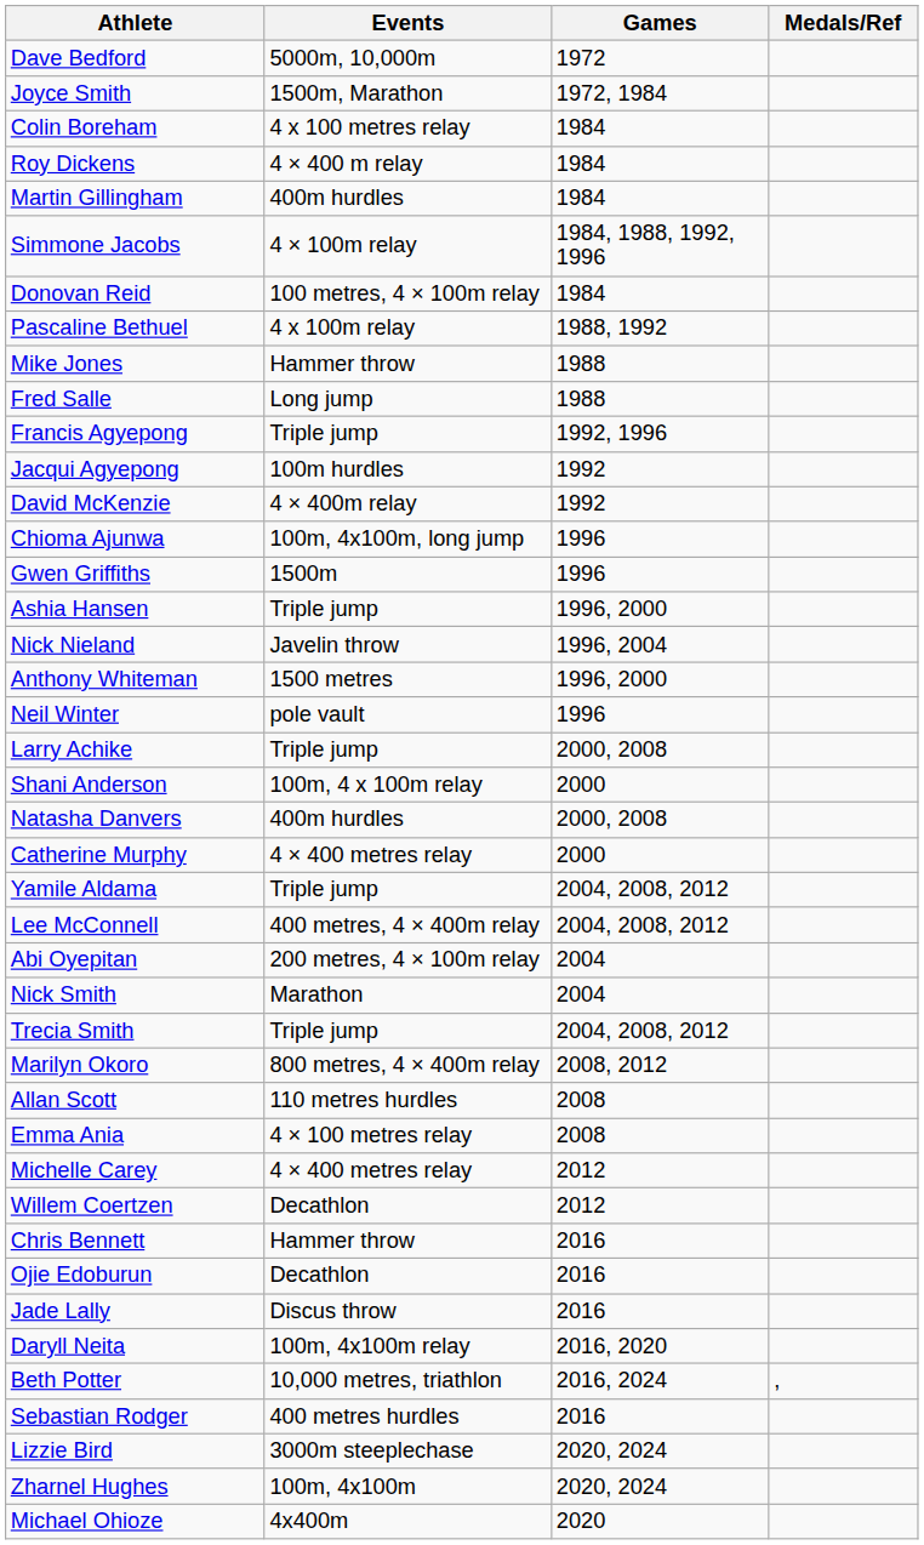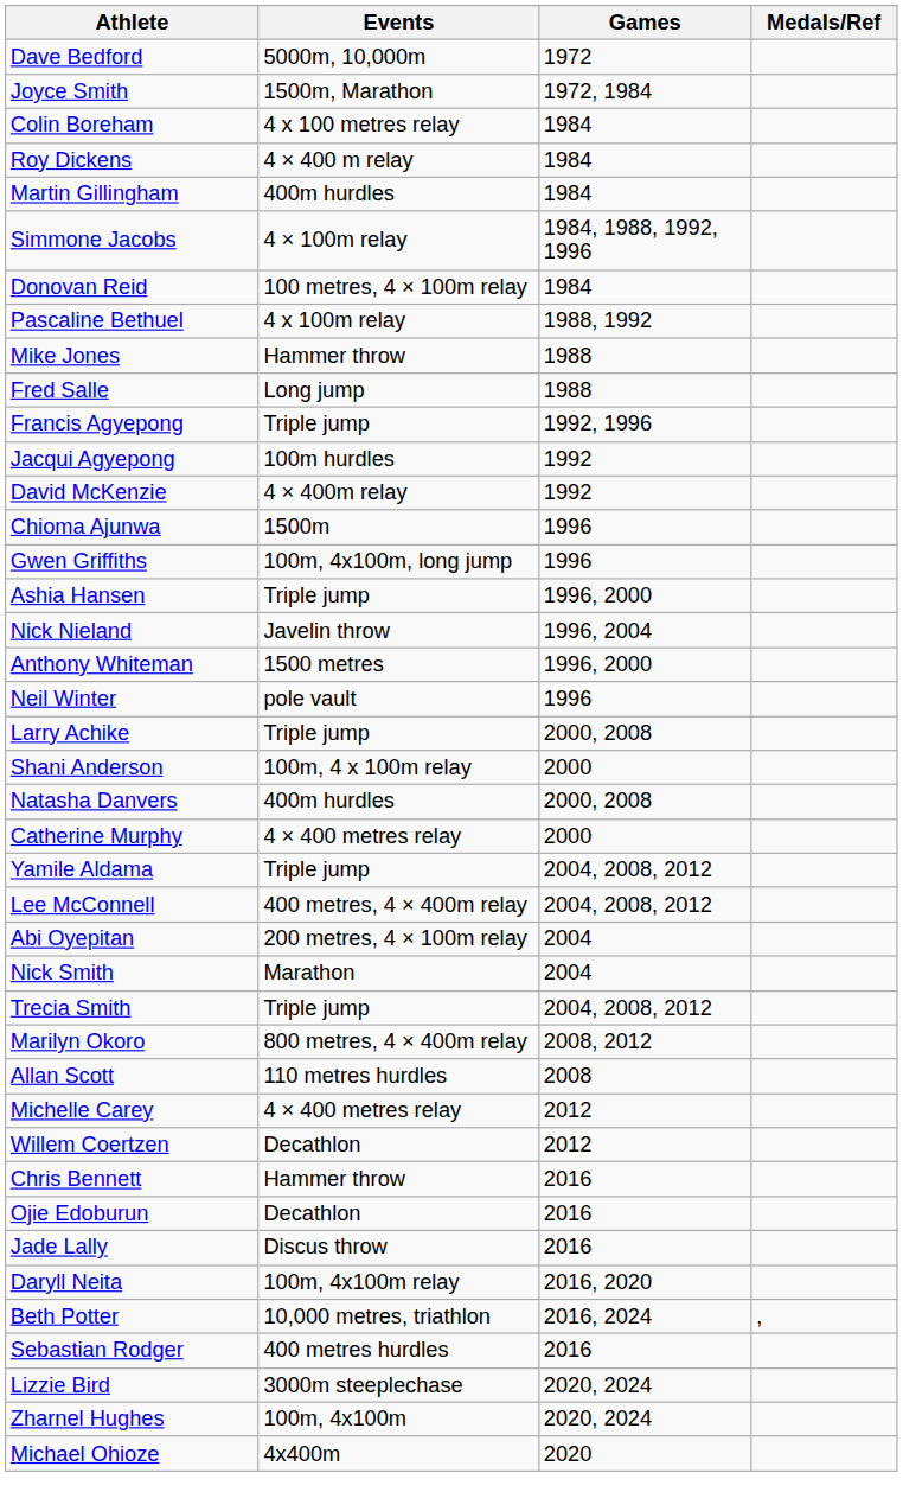 <table class="wikitable">
 <tr>
 <th width=180>Athlete</th>
 <th width=200>Events</th>
 <th width=150>Games</th>
 <th width=100>Medals/Ref</th>
 </tr>
 <tr>
 <td><a href='#'>Dave Bedford</a></td>
 <td>5000m, 10,000m</td>
 <td>1972</td>
 <td></td>
 </tr>
 <tr>
 <td><a href='#'>Joyce Smith</a></td>
 <td>1500m, Marathon</td>
 <td>1972, 1984</td>
 <td></td>
 </tr>
 <tr>
 <td><a href='#'>Colin Boreham</a></td>
 <td>4 x 100 metres relay</td>
 <td>1984</td>
 <td></td>
 </tr>
 <tr>
 <td><a href='#'>Roy Dickens</a></td>
 <td>4 × 400 m relay</td>
 <td>1984</td>
 <td></td>
 </tr>
 <tr>
 <td><a href='#'>Martin Gillingham</a></td>
 <td>400m hurdles</td>
 <td>1984</td>
 <td></td>
 </tr>
 <tr>
 <td><a href='#'>Simmone Jacobs</a></td>
 <td>4 × 100m relay</td>
 <td>1984, 1988, 1992, 1996</td>
 <td></td>
 </tr>
 <tr>
 <td><a href='#'>Donovan Reid</a></td>
 <td>100 metres, 4 × 100m relay</td>
 <td>1984</td>
 <td></td>
 </tr>
 <tr>
 <td> <a href='#'>Pascaline Bethuel</a></td>
 <td>4 x 100m relay</td>
 <td>1988, 1992</td>
 <td></td>
 </tr>
 <tr>
 <td><a href='#'>Mike Jones</a></td>
 <td>Hammer throw</td>
 <td>1988</td>
 <td></td>
 </tr>
 <tr>
 <td> <a href='#'>Fred Salle</a></td>
 <td>Long jump</td>
 <td>1988</td>
 <td></td>
 </tr>
 <tr>
 <td><a href='#'>Francis Agyepong</a></td>
 <td>Triple jump</td>
 <td>1992, 1996</td>
 <td></td>
 </tr>
 <tr>
 <td><a href='#'>Jacqui Agyepong</a></td>
 <td>100m hurdles</td>
 <td>1992</td>
 <td></td>
 </tr>
 <tr>
 <td><a href='#'>David McKenzie</a></td>
 <td>4 × 400m relay</td>
 <td>1992</td>
 <td></td>
 </tr>
 <tr>
 <td> <a href='#'>Chioma Ajunwa</a></td>
-<td>100m, 4x100m, long jump</td>
+<td>1500m</td>
 <td>1996</td>
 <td></td>
 </tr>
 <tr>
 <td> <a href='#'>Gwen Griffiths</a></td>
-<td>1500m</td>
+<td>100m, 4x100m, long jump</td>
 <td>1996</td>
 <td></td>
 </tr>
 <tr>
 <td><a href='#'>Ashia Hansen</a></td>
 <td>Triple jump</td>
 <td>1996, 2000</td>
 <td></td>
 </tr>
 <tr>
 <td><a href='#'>Nick Nieland</a></td>
 <td>Javelin throw</td>
 <td>1996, 2004</td>
 <td></td>
 </tr>
 <tr>
 <td><a href='#'>Anthony Whiteman</a></td>
 <td>1500 metres</td>
 <td>1996, 2000</td>
 <td></td>
 </tr>
 <tr>
 <td> <a href='#'>Neil Winter</a></td>
 <td>pole vault</td>
 <td>1996</td>
 <td></td>
 </tr>
 <tr>
 <td><a href='#'>Larry Achike</a></td>
 <td>Triple jump</td>
 <td>2000, 2008</td>
 <td></td>
 </tr>
 <tr>
 <td><a href='#'>Shani Anderson</a></td>
 <td>100m, 4 x 100m relay</td>
 <td>2000</td>
 <td></td>
 </tr>
 <tr>
 <td><a href='#'>Natasha Danvers</a></td>
 <td>400m hurdles</td>
 <td>2000, 2008</td>
 <td></td>
 </tr>
 <tr>
 <td><a href='#'>Catherine Murphy</a></td>
 <td>4 × 400 metres relay</td>
 <td>2000</td>
 <td></td>
 </tr>
 <tr>
 <td> <a href='#'>Yamile Aldama</a></td>
 <td>Triple jump</td>
 <td>2004, 2008, 2012</td>
 <td></td>
 </tr>
 <tr>
 <td> <a href='#'>Lee McConnell</a></td>
 <td>400 metres, 4 × 400m relay</td>
 <td>2004, 2008, 2012</td>
 <td></td>
 </tr>
 <tr>
 <td><a href='#'>Abi Oyepitan</a></td>
 <td>200 metres, 4 × 100m relay</td>
 <td>2004</td>
 <td></td>
 </tr>
 <tr>
 <td><a href='#'>Nick Smith</a></td>
 <td>Marathon</td>
 <td>2004</td>
 <td></td>
 </tr>
 <tr>
 <td> <a href='#'>Trecia Smith</a></td>
 <td>Triple jump</td>
 <td>2004, 2008, 2012</td>
 <td></td>
 </tr>
 <tr>
 <td><a href='#'>Marilyn Okoro</a></td>
 <td>800 metres, 4 × 400m relay</td>
 <td>2008, 2012</td>
 <td></td>
 </tr>
 <tr>
 <td> <a href='#'>Allan Scott</a></td>
 <td>110 metres hurdles</td>
 <td>2008</td>
 <td></td>
 </tr>
 <tr>
-<td><a href='#'>Emma Ania</a></td>
-<td>4 × 100 metres relay</td>
-<td>2008</td>
-<td></td>
-</tr>
-<tr>
 <td> <a href='#'>Michelle Carey</a></td>
 <td>4 × 400 metres relay</td>
 <td>2012</td>
 <td></td>
 </tr>
 <tr>
 <td> <a href='#'>Willem Coertzen</a></td>
 <td>Decathlon</td>
 <td>2012</td>
 <td></td>
 </tr>
 <tr>
 <td><a href='#'>Chris Bennett</a></td>
 <td>Hammer throw</td>
 <td>2016</td>
 <td></td>
 </tr>
 <tr>
 <td><a href='#'>Ojie Edoburun</a></td>
 <td>Decathlon</td>
 <td>2016</td>
 <td></td>
 </tr>
 <tr>
 <td><a href='#'>Jade Lally</a></td>
 <td>Discus throw</td>
 <td>2016</td>
 <td></td>
 </tr>
 <tr>
 <td><a href='#'>Daryll Neita</a></td>
 <td>100m, 4x100m relay</td>
 <td>2016, 2020</td>
 <td></td>
 </tr>
 <tr>
 <td> <a href='#'>Beth Potter</a></td>
 <td>10,000 metres, triathlon</td>
 <td>2016, 2024</td>
 <td>, </td>
 </tr>
 <tr>
 <td><a href='#'>Sebastian Rodger</a></td>
 <td>400 metres hurdles</td>
 <td>2016</td>
 <td></td>
 </tr>
 <tr>
 <td><a href='#'>Lizzie Bird</a></td>
 <td>3000m steeplechase</td>
 <td>2020, 2024</td>
 <td></td>
 </tr>
 <tr>
 <td><a href='#'>Zharnel Hughes</a></td>
 <td>100m, 4x100m</td>
 <td>2020, 2024</td>
 <td></td>
 </tr>
 <tr>
 <td><a href='#'>Michael Ohioze</a></td>
 <td>4x400m</td>
 <td>2020</td>
 <td></td>
 </tr>
 </table>
